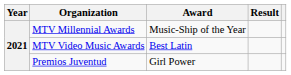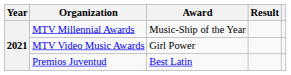 <table class="wikitable plainrowheaders">
 <tr align=center>
 <th scope="col">Year</th>
 <th scope="col">Organization</th>
 <th scope="col">Award</th>
 <th scope="col">Result</th>
 <th scope="col"></th>
 </tr>
 <tr>
 <th rowspan="3" scope="row">2021</th>
 <td><a href='#'>MTV Millennial Awards</a></td>
 <td>Music-Ship of the Year</td>
 <td></td>
 <td style="text-align:center;"></td>
 </tr>
 <tr>
 <td><a href='#'>MTV Video Music Awards</a></td>
-<td><a href='#'>Best Latin</a></td>
+<td>Girl Power</td>
 <td></td>
 <td style="text-align:center;"></td>
 </tr>
 <tr>
 <td><a href='#'>Premios Juventud</a></td>
-<td>Girl Power</td>
+<td><a href='#'>Best Latin</a></td>
 <td></td>
 <td style="text-align:center;"></td>
 </tr>
 </table>
